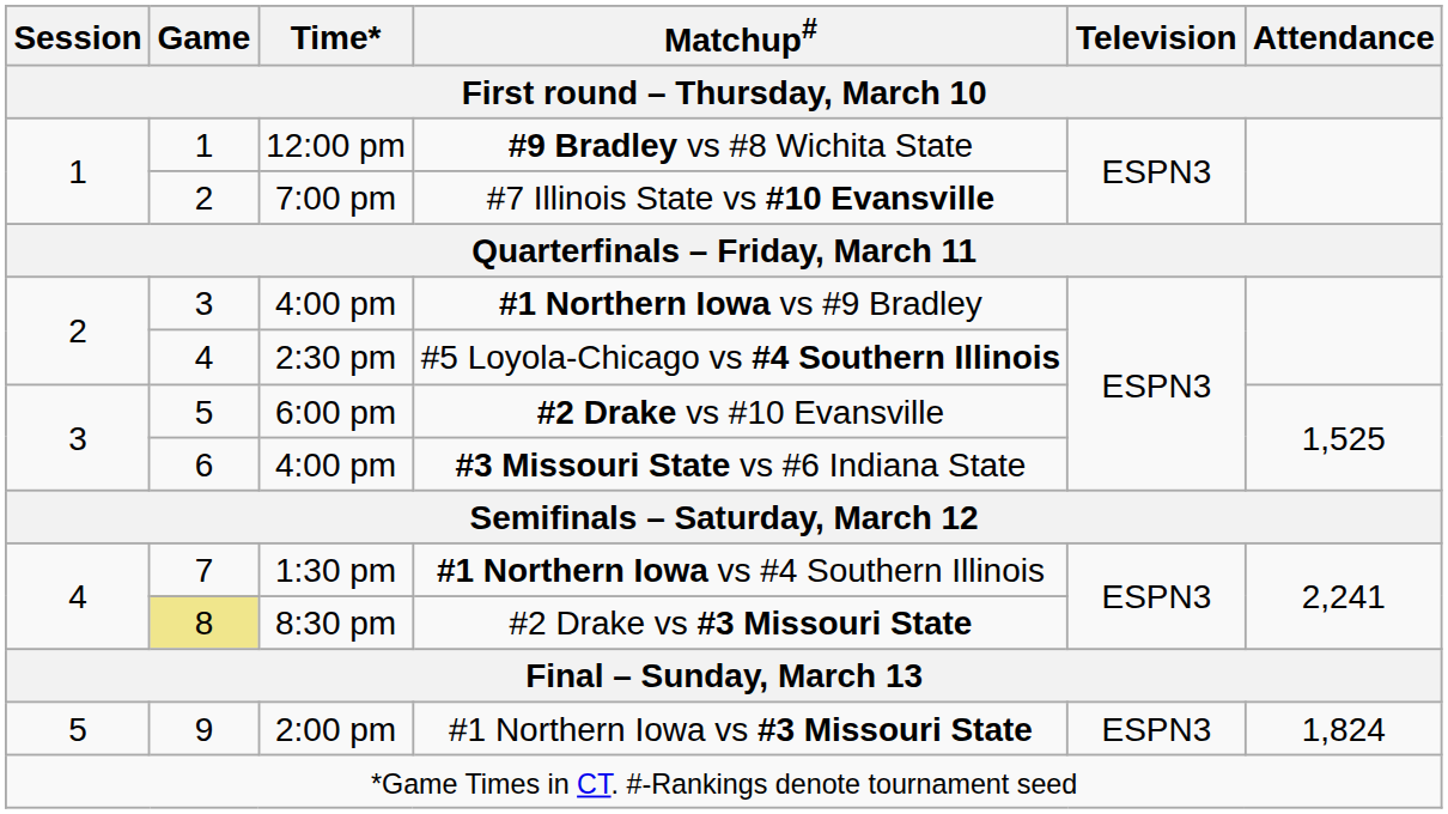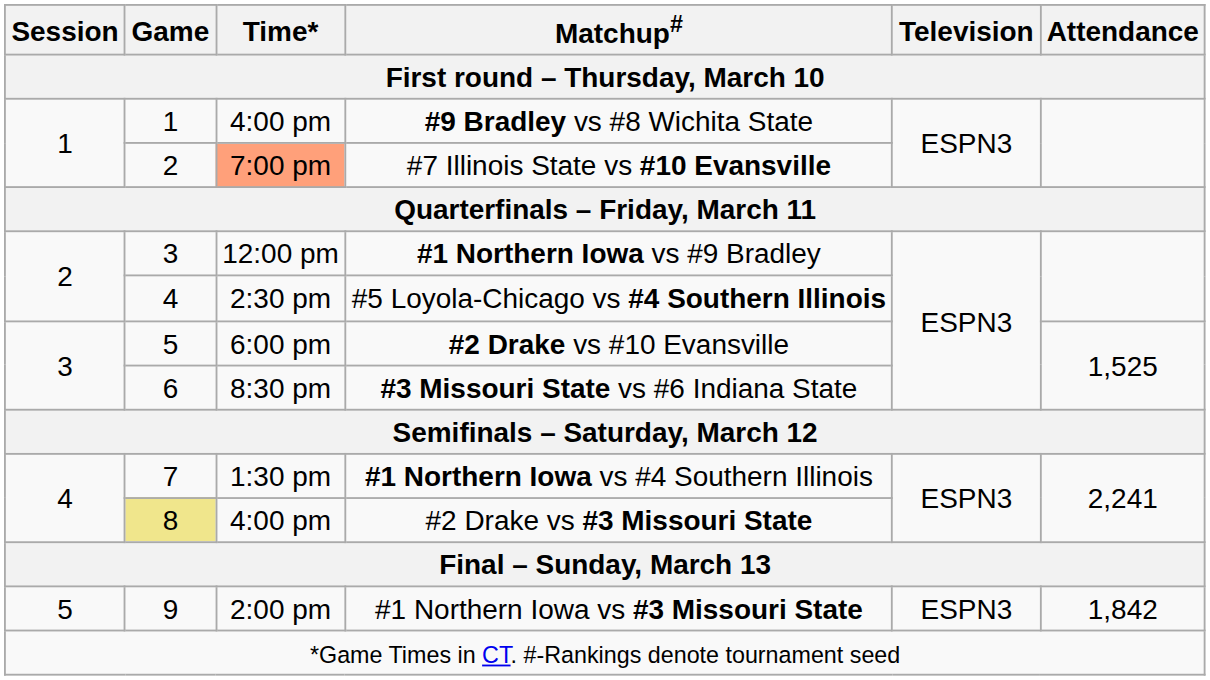 <table class="wikitable" style="text-align: center; font-size: 95%;">
 <tr align="center">
 <th>Session</th>
 <th>Game</th>
 <th>Time*</th>
 <th>Matchup<sup>#</sup></th>
 <th>Television</th>
 <th>Attendance</th>
 </tr>
 <tr>
 <th colspan=6>First round – Thursday, March 10</th>
 </tr>
 <tr>
 <td rowspan=2>1</td>
 <td>1</td>
-<td>12:00 pm</td>
+<td>4:00 pm</td>
 <td><strong>#9 Bradley</strong> vs #8 Wichita State</td>
 <td rowspan=2>ESPN3</td>
 <td rowspan=2></td>
 </tr>
 <tr>
 <td>2</td>
-<td>7:00 pm</td>
+<td style="background: lightsalmon;">7:00 pm</td>
 <td>#7 Illinois State vs <strong>#10 Evansville</strong></td>
 </tr>
 <tr>
 <th colspan=6>Quarterfinals – Friday, March 11</th>
 </tr>
 <tr>
 <td rowspan=2>2</td>
 <td>3</td>
-<td>4:00 pm</td>
+<td>12:00 pm</td>
 <td><strong>#1 Northern Iowa</strong> vs #9 Bradley</td>
 <td rowspan=4>ESPN3</td>
 <td rowspan=2></td>
 </tr>
 <tr>
 <td>4</td>
 <td>2:30 pm</td>
 <td>#5 Loyola-Chicago vs <strong>#4 Southern Illinois</strong></td>
 </tr>
 <tr>
 <td rowspan=2>3</td>
 <td>5</td>
 <td>6:00 pm</td>
 <td><strong>#2 Drake</strong> vs #10 Evansville</td>
 <td rowspan=2>1,525</td>
 </tr>
 <tr>
 <td>6</td>
-<td>4:00 pm</td>
+<td>8:30 pm</td>
 <td><strong>#3 Missouri State</strong> vs #6 Indiana State</td>
 </tr>
 <tr>
 <th colspan=6>Semifinals – Saturday, March 12</th>
 </tr>
 <tr>
 <td rowspan=2>4</td>
 <td>7</td>
 <td>1:30 pm</td>
 <td><strong>#1 Northern Iowa</strong> vs #4 Southern Illinois</td>
 <td rowspan=2>ESPN3</td>
 <td rowspan=2>2,241</td>
 </tr>
 <tr>
 <td style="background: khaki;">8</td>
-<td>8:30 pm</td>
+<td>4:00 pm</td>
 <td>#2 Drake vs <strong>#3 Missouri State</strong></td>
 </tr>
 <tr>
 <th colspan=6>Final – Sunday, March 13</th>
 </tr>
 <tr>
 <td>5</td>
 <td>9</td>
 <td>2:00 pm</td>
 <td>#1 Northern Iowa vs <strong>#3 Missouri State</strong></td>
 <td>ESPN3</td>
-<td>1,824</td>
+<td>1,842</td>
 </tr>
 <tr>
 <td colspan=6><small>*Game Times in <a href='#'>CT</a>. #-Rankings denote tournament seed</small></td>
 </tr>
 </table>
